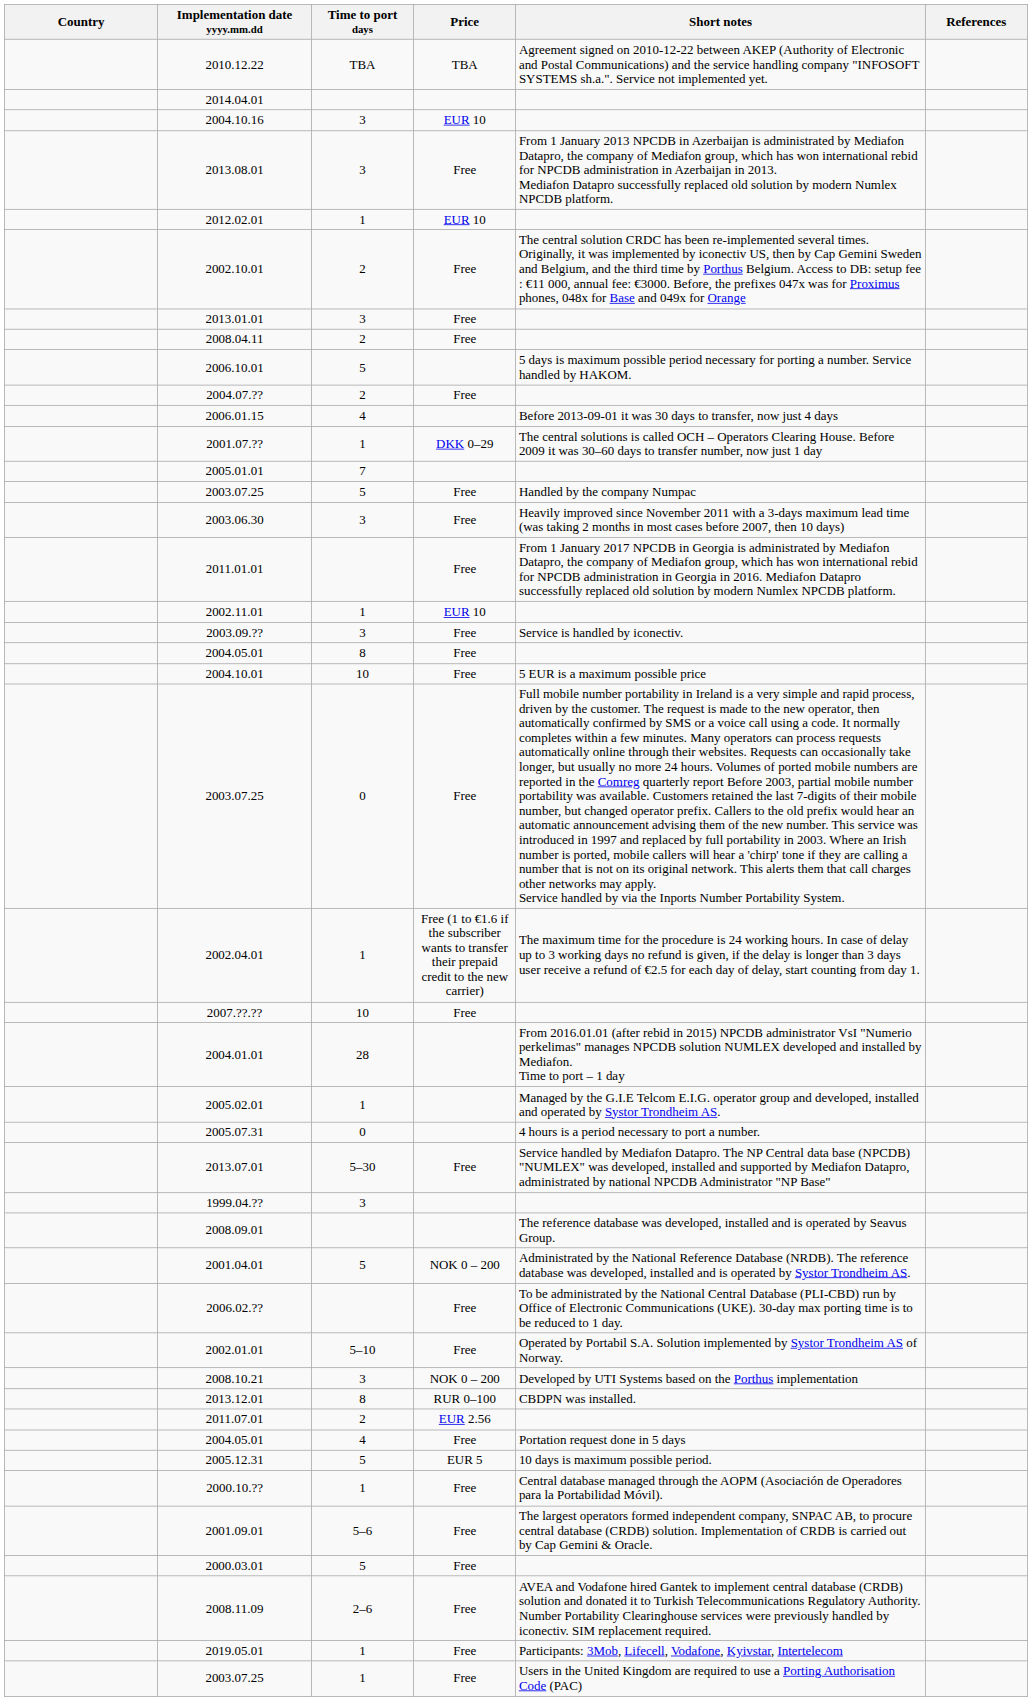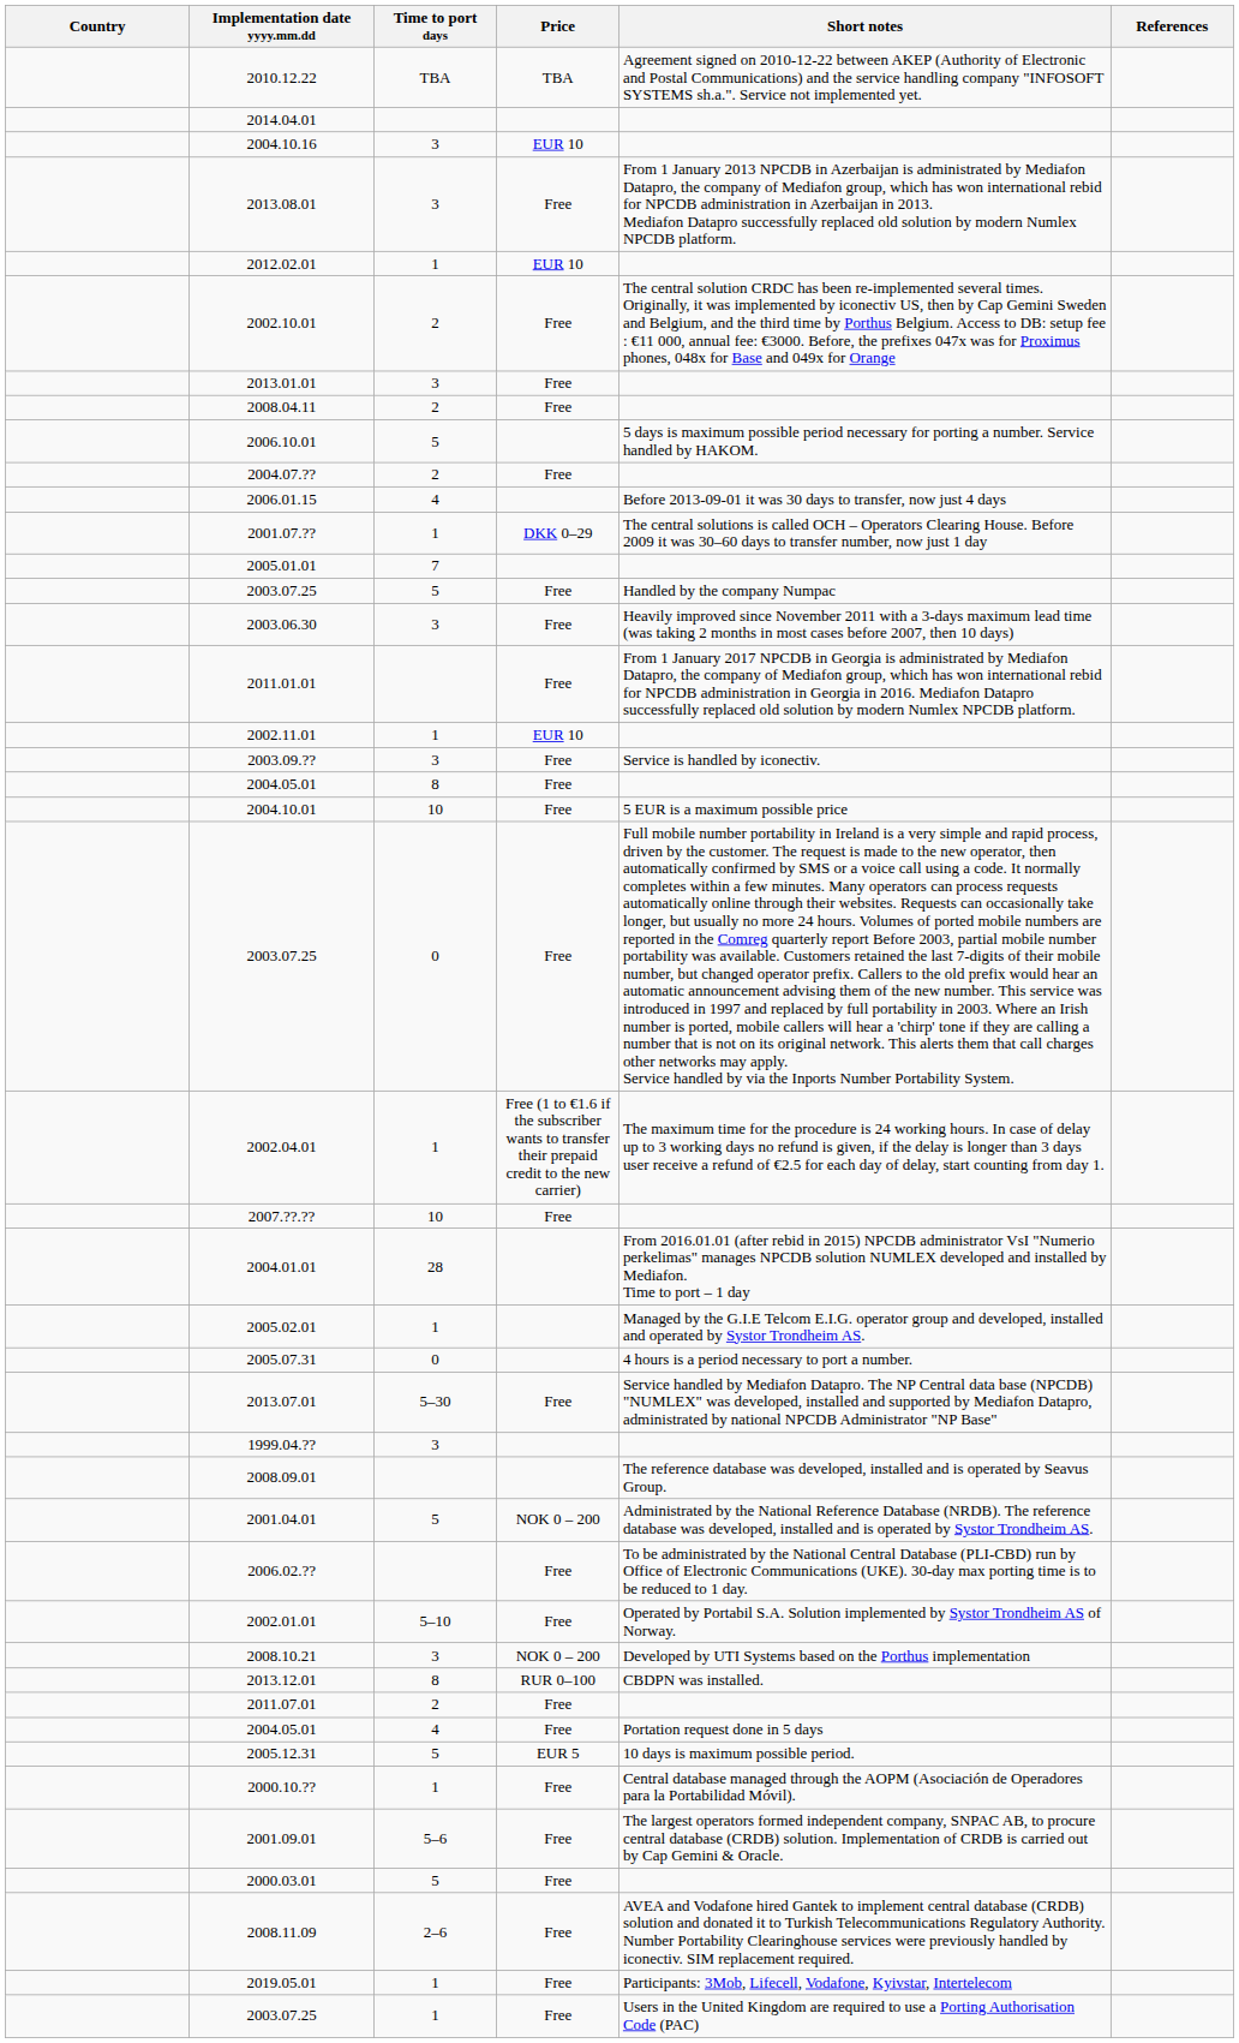 <table class="wikitable sortable" style="width:100%;">
 <tr>
 <th style="width:15%;">Country</th>
 <th style="width:15%;">Implementation date<br><small>yyyy.mm.dd</small></th>
 <th style="width:10%;">Time to port<br><small>days</small></th>
 <th style="width:10%;">Price</th>
 <th style="width:40%;" class="unsortable">Short notes</th>
 <th style="width:10%;" class="unsortable">References</th>
 </tr>
 <tr>
 <td></td>
 <td style="text-align:center;">2010.12.22</td>
 <td style="text-align:center;">TBA</td>
 <td style="text-align:center;">TBA</td>
 <td>Agreement signed on 2010-12-22 between AKEP (Authority of Electronic and Postal Communications) and the service handling company "INFOSOFT SYSTEMS sh.a.". Service not implemented yet.</td>
 <td></td>
 </tr>
 <tr>
 <td></td>
 <td style="text-align:center;">2014.04.01</td>
 <td style="text-align:center;"></td>
 <td style="text-align:center;"></td>
 <td></td>
 <td></td>
 </tr>
 <tr>
 <td></td>
 <td style="text-align:center;">2004.10.16</td>
 <td style="text-align:center;">3</td>
 <td style="text-align:center;"><a href='#'>EUR</a> 10</td>
 <td></td>
 <td></td>
 </tr>
 <tr>
 <td></td>
 <td style="text-align:center;">2013.08.01</td>
 <td style="text-align:center;">3</td>
 <td style="text-align:center;">Free</td>
 <td>From 1 January 2013 NPCDB in Azerbaijan is administrated by Mediafon Datapro, the company of Mediafon group, which has won international rebid for NPCDB administration in Azerbaijan in 2013.<br>Mediafon Datapro successfully replaced old solution by modern Numlex NPCDB platform.</td>
 <td></td>
 </tr>
 <tr>
 <td></td>
 <td style="text-align:center;">2012.02.01</td>
 <td style="text-align:center;">1</td>
 <td style="text-align:center;"><a href='#'>EUR</a> 10</td>
 <td></td>
 <td></td>
 </tr>
 <tr>
 <td></td>
 <td style="text-align:center;">2002.10.01</td>
 <td style="text-align:center;">2</td>
 <td style="text-align:center;">Free</td>
 <td>The central solution CRDC has been re-implemented several times. Originally, it was implemented by iconectiv US, then by Cap Gemini Sweden and Belgium, and the third time by <a href='#'>Porthus</a> Belgium. Access to DB: setup fee : €11 000, annual fee: €3000. Before, the prefixes 047x was for <a href='#'>Proximus</a> phones, 048x for <a href='#'>Base</a> and 049x for <a href='#'>Orange</a></td>
 <td></td>
 </tr>
 <tr>
 <td></td>
 <td style="text-align:center;">2013.01.01</td>
 <td style="text-align:center;">3</td>
 <td style="text-align:center;">Free</td>
 <td></td>
 <td></td>
 </tr>
 <tr>
 <td></td>
 <td style="text-align:center;">2008.04.11</td>
 <td style="text-align:center;">2</td>
 <td style="text-align:center;">Free</td>
 <td></td>
 <td></td>
 </tr>
 <tr>
 <td></td>
 <td style="text-align:center;">2006.10.01</td>
 <td style="text-align:center;">5</td>
 <td style="text-align:center;"></td>
 <td>5 days is maximum possible period necessary for porting a number. Service handled by HAKOM.</td>
 <td></td>
 </tr>
 <tr>
 <td></td>
 <td style="text-align:center;">2004.07.??</td>
 <td style="text-align:center;">2</td>
 <td style="text-align:center;">Free</td>
 <td></td>
 <td></td>
 </tr>
 <tr>
 <td></td>
 <td style="text-align:center;">2006.01.15</td>
 <td style="text-align:center;">4</td>
 <td style="text-align:center;"></td>
 <td>Before 2013-09-01 it was 30 days to transfer, now just 4 days</td>
 <td></td>
 </tr>
 <tr>
 <td></td>
 <td style="text-align:center;">2001.07.??</td>
 <td style="text-align:center;">1</td>
 <td style="text-align:center;"><a href='#'>DKK</a> 0–29</td>
 <td>The central solutions is called OCH – Operators Clearing House. Before 2009 it was 30–60 days to transfer number, now just 1 day</td>
 <td></td>
 </tr>
 <tr>
 <td></td>
 <td style="text-align:center;">2005.01.01</td>
 <td style="text-align:center;">7</td>
 <td style="text-align:center;"></td>
 <td></td>
 <td></td>
 </tr>
 <tr>
 <td></td>
 <td style="text-align:center;">2003.07.25</td>
 <td style="text-align:center;">5</td>
 <td style="text-align:center;">Free</td>
 <td>Handled by the company Numpac</td>
 <td></td>
 </tr>
 <tr>
 <td></td>
 <td style="text-align:center;">2003.06.30</td>
 <td style="text-align:center;">3</td>
 <td style="text-align:center;">Free</td>
 <td>Heavily improved since November 2011 with a 3-days maximum lead time (was taking 2 months in most cases before 2007, then 10 days)</td>
 <td></td>
 </tr>
 <tr>
 <td></td>
 <td style="text-align:center;">2011.01.01</td>
 <td style="text-align:center;"></td>
 <td style="text-align:center;">Free</td>
 <td>From 1 January 2017 NPCDB in Georgia is administrated by Mediafon Datapro, the company of Mediafon group, which has won international rebid for NPCDB administration in Georgia in 2016. Mediafon Datapro successfully replaced old solution by modern Numlex NPCDB platform.</td>
 <td></td>
 </tr>
 <tr>
 <td></td>
 <td style="text-align:center;">2002.11.01</td>
 <td style="text-align:center;">1</td>
 <td style="text-align:center;"><a href='#'>EUR</a> 10</td>
 <td></td>
 <td></td>
 </tr>
 <tr>
 <td></td>
 <td style="text-align:center;">2003.09.??</td>
 <td style="text-align:center;">3</td>
 <td style="text-align:center;">Free</td>
 <td>Service is handled by iconectiv.</td>
 <td></td>
 </tr>
 <tr>
 <td></td>
 <td style="text-align:center;">2004.05.01</td>
 <td style="text-align:center;">8</td>
 <td style="text-align:center;">Free</td>
 <td></td>
 <td></td>
 </tr>
 <tr>
 <td></td>
 <td style="text-align:center;">2004.10.01</td>
 <td style="text-align:center;">10</td>
 <td style="text-align:center;">Free</td>
 <td>5 EUR is a maximum possible price</td>
 <td></td>
 </tr>
 <tr>
 <td></td>
 <td style="text-align:center;">2003.07.25</td>
 <td style="text-align:center;">0</td>
 <td style="text-align:center;">Free</td>
 <td>Full mobile number portability in Ireland is a very simple and rapid process, driven by the customer. The request is made to the new operator, then automatically confirmed by SMS or a voice call using a code. It normally completes within a few minutes. Many operators can process requests automatically online through their websites. Requests can occasionally take longer, but usually no more 24 hours. Volumes of ported mobile numbers are reported in the <a href='#'>Comreg</a> quarterly report Before 2003, partial mobile number portability was available. Customers retained the last 7-digits of their mobile number, but changed operator prefix. Callers to the old prefix would hear an automatic announcement advising them of the new number. This service was introduced in 1997 and replaced by full portability in 2003. Where an Irish number is ported, mobile callers will hear a 'chirp' tone if they are calling a number that is not on its original network. This alerts them that call charges other networks may apply.<br>Service handled by   via the Inports Number Portability System.</td>
 <td></td>
 </tr>
 <tr>
 <td></td>
 <td style="text-align:center;">2002.04.01</td>
 <td style="text-align:center;">1</td>
 <td style="text-align:center;">Free (1 to €1.6  if the subscriber wants to transfer their prepaid credit to the new carrier)</td>
 <td>The maximum time for the procedure is 24 working hours. In case of delay up to 3 working days no refund is given, if the delay is longer than 3 days user receive a refund of €2.5  for each day of delay, start counting from day 1.</td>
 <td></td>
 </tr>
 <tr>
 <td></td>
 <td style="text-align:center;">2007.??.??</td>
 <td style="text-align:center;">10</td>
 <td style="text-align:center;">Free</td>
 <td></td>
 <td></td>
 </tr>
 <tr>
 <td></td>
 <td style="text-align:center;">2004.01.01</td>
 <td style="text-align:center;">28</td>
 <td style="text-align:center;"></td>
 <td>From 2016.01.01 (after rebid in 2015) NPCDB administrator VsI "Numerio perkelimas" manages NPCDB solution NUMLEX developed and installed by Mediafon.<br>Time to port – 1 day</td>
 <td></td>
 </tr>
 <tr>
 <td></td>
 <td style="text-align:center;">2005.02.01</td>
 <td style="text-align:center;">1</td>
 <td style="text-align:center;"></td>
 <td>Managed by the G.I.E Telcom E.I.G. operator group and developed, installed and operated by <a href='#'>Systor Trondheim AS</a>.</td>
 <td></td>
 </tr>
 <tr>
 <td></td>
 <td style="text-align:center;">2005.07.31</td>
 <td style="text-align:center;">0</td>
 <td style="text-align:center;"></td>
 <td>4 hours is a period necessary to port a number.</td>
 <td></td>
 </tr>
 <tr>
 <td></td>
 <td style="text-align:center;">2013.07.01</td>
 <td style="text-align:center;">5–30</td>
 <td style="text-align:center;">Free</td>
 <td>Service handled by Mediafon Datapro. The NP Central data base (NPCDB) "NUMLEX" was developed, installed and supported by Mediafon Datapro, administrated by national NPCDB Administrator "NP Base"</td>
 <td></td>
 </tr>
 <tr>
 <td></td>
 <td style="text-align:center;">1999.04.??</td>
 <td style="text-align:center;">3</td>
 <td style="text-align:center;"></td>
 <td></td>
 <td></td>
 </tr>
 <tr>
 <td></td>
 <td style="text-align:center;">2008.09.01</td>
 <td style="text-align:center;"></td>
 <td style="text-align:center;"></td>
 <td>The reference database was developed, installed and is operated by Seavus Group.</td>
 <td></td>
 </tr>
 <tr>
 <td></td>
 <td style="text-align:center;">2001.04.01</td>
 <td style="text-align:center;">5</td>
 <td style="text-align:center;">NOK 0 – 200</td>
 <td>Administrated by the National Reference Database (NRDB). The reference database was developed, installed and is operated by <a href='#'>Systor Trondheim AS</a>.</td>
 <td></td>
 </tr>
 <tr>
 <td></td>
 <td style="text-align:center;">2006.02.??</td>
 <td style="text-align:center;"></td>
 <td style="text-align:center;">Free</td>
 <td>To be administrated by the National Central Database (PLI-CBD) run by Office of Electronic Communications (UKE). 30-day max porting time is to be reduced to 1 day.</td>
 <td></td>
 </tr>
 <tr>
 <td></td>
 <td style="text-align:center;">2002.01.01</td>
 <td style="text-align:center;">5–10</td>
 <td style="text-align:center;">Free</td>
 <td>Operated by Portabil S.A. Solution implemented by <a href='#'>Systor Trondheim AS</a> of Norway.</td>
 <td></td>
 </tr>
 <tr>
 <td></td>
 <td style="text-align:center;">2008.10.21</td>
 <td style="text-align:center;">3</td>
 <td style="text-align:center;">NOK 0 – 200</td>
 <td>Developed by UTI Systems based on the <a href='#'>Porthus</a> implementation</td>
 <td></td>
 </tr>
 <tr>
 <td></td>
 <td style="text-align:center;">2013.12.01</td>
 <td style="text-align:center;">8</td>
 <td style="text-align:center;">RUR 0–100</td>
 <td>CBDPN was installed.</td>
 <td></td>
 </tr>
 <tr>
 <td></td>
 <td style="text-align:center;">2011.07.01</td>
 <td style="text-align:center;">2</td>
-<td style="text-align:center;"><a href='#'>EUR</a> 2.56</td>
+<td style="text-align:center;">Free</td>
 <td></td>
 </tr>
 <tr>
 <td></td>
 <td style="text-align:center;">2004.05.01</td>
 <td style="text-align:center;">4</td>
 <td style="text-align:center;">Free</td>
 <td>Portation request done in 5 days</td>
 <td></td>
 </tr>
 <tr>
 <td></td>
 <td style="text-align:center;">2005.12.31</td>
 <td style="text-align:center;">5</td>
 <td style="text-align:center;">EUR 5</td>
 <td>10 days is maximum possible period.</td>
 <td></td>
 </tr>
 <tr>
 <td></td>
 <td style="text-align:center;">2000.10.??</td>
 <td style="text-align:center;">1</td>
 <td style="text-align:center;">Free</td>
 <td>Central database managed through the AOPM (Asociación de Operadores para la Portabilidad Móvil).</td>
 <td></td>
 </tr>
 <tr>
 <td></td>
 <td style="text-align:center;">2001.09.01</td>
 <td style="text-align:center;">5–6</td>
 <td style="text-align:center;">Free</td>
 <td>The largest operators formed independent company, SNPAC AB, to procure central database (CRDB) solution. Implementation of CRDB is carried out by Cap Gemini & Oracle.</td>
 <td></td>
 </tr>
 <tr>
 <td></td>
 <td style="text-align:center;">2000.03.01</td>
 <td style="text-align:center;">5</td>
 <td style="text-align:center;">Free</td>
 <td></td>
 <td></td>
 </tr>
 <tr>
 <td></td>
 <td style="text-align:center;">2008.11.09</td>
 <td style="text-align:center;">2–6</td>
 <td style="text-align:center;">Free</td>
 <td>AVEA and Vodafone hired Gantek to implement central database (CRDB) solution and donated it to Turkish Telecommunications Regulatory Authority. Number Portability Clearinghouse services were previously handled by iconectiv. SIM replacement required.</td>
 <td></td>
 </tr>
 <tr>
 <td></td>
 <td style="text-align:center;">2019.05.01</td>
 <td style="text-align:center;">1</td>
 <td style="text-align:center;">Free</td>
 <td>Participants: <a href='#'>3Mob</a>, <a href='#'>Lifecell</a>, <a href='#'>Vodafone</a>, <a href='#'>Kyivstar</a>, <a href='#'>Intertelecom</a></td>
 <td></td>
 </tr>
 <tr>
 <td></td>
 <td style="text-align:center;">2003.07.25</td>
 <td style="text-align:center;">1</td>
 <td style="text-align:center;">Free</td>
 <td>Users in the United Kingdom are required to use a <a href='#'>Porting Authorisation Code</a> (PAC)</td>
 <td></td>
 </tr>
 </table>
